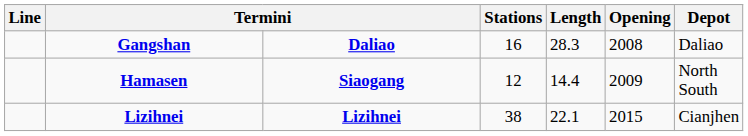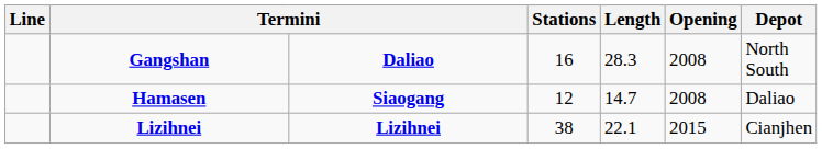 <table class="wikitable sortable">
 <tr>
 <th>Line</th>
 <th colspan=2 style="width:400px;">Termini<br></th>
 <th>Stations</th>
 <th>Length</th>
 <th>Opening</th>
 <th>Depot</th>
 </tr>
 <tr>
 <td></td>
 <td style="text-align:center; width:200px;"><strong><a href='#'>Gangshan</a></strong><br></td>
 <td align=center><strong><a href='#'>Daliao</a></strong><br></td>
 <td align=center>16</td>
 <td>28.3</td>
 <td>2008</td>
-<td>Daliao</td>
+<td>North<br>South</td>
 </tr>
 <tr>
 <td></td>
 <td align=center><strong><a href='#'>Hamasen</a></strong><br></td>
 <td style="text-align:center; width:200px;"><strong><a href='#'>Siaogang</a></strong><br></td>
 <td align=center>12</td>
-<td>14.4</td>
-<td>2009</td>
-<td>North<br>South</td>
+<td>14.7</td>
+<td>2008</td>
+<td>Daliao</td>
 </tr>
 <tr>
 <td></td>
 <td align=center><strong><a href='#'>Lizihnei</a></strong><br></td>
 <td align=center><strong><a href='#'>Lizihnei</a></strong><br></td>
 <td align=center>38</td>
 <td>22.1</td>
 <td>2015</td>
 <td>Cianjhen</td>
 </tr>
 </table>
